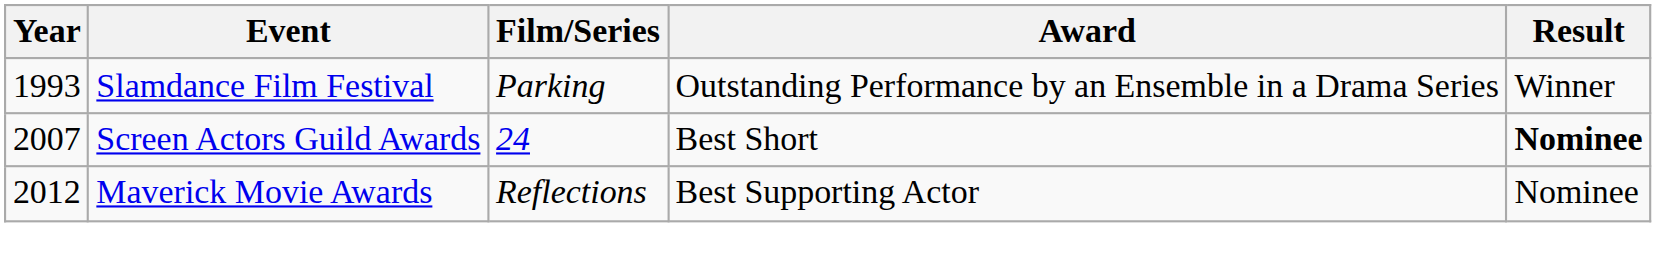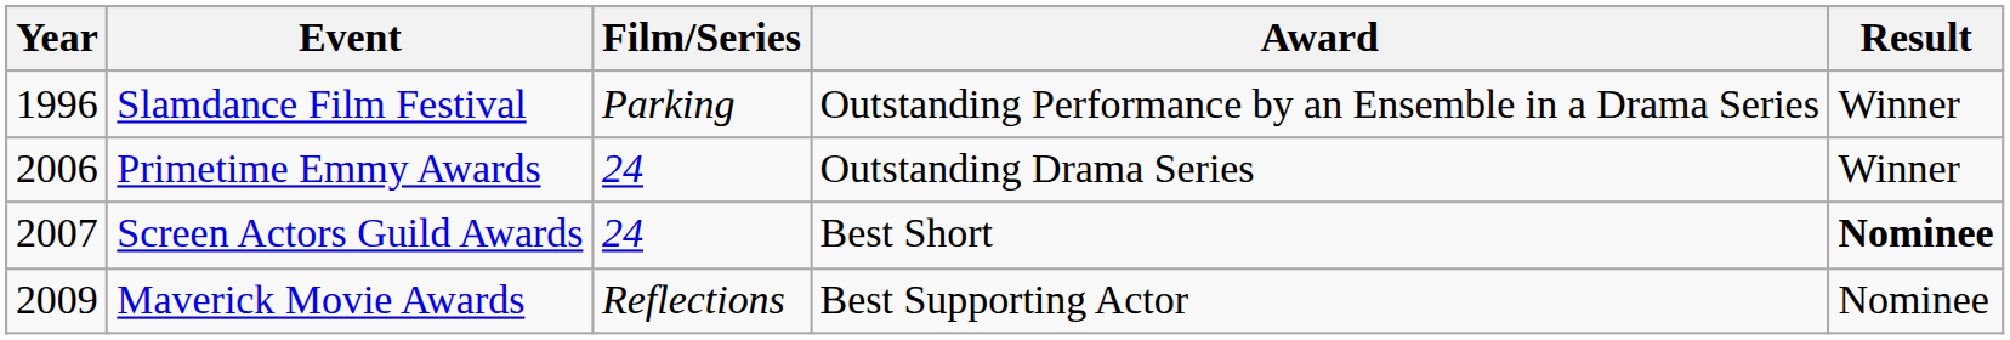 <table class="wikitable sortable">
 <tr>
 <th>Year</th>
 <th>Event</th>
 <th>Film/Series</th>
 <th>Award</th>
 <th>Result</th>
 </tr>
 <tr>
-<td>1993</td>
+<td>1996</td>
 <td><a href='#'>Slamdance Film Festival</a></td>
 <td><em>Parking</em></td>
 <td>Outstanding Performance by an Ensemble in a Drama Series</td>
+<td>Winner</td>
+</tr>
+<tr>
+<td>2006</td>
+<td><a href='#'>Primetime Emmy Awards</a></td>
+<td><a href='#'><em>24</em></a></td>
+<td>Outstanding Drama Series</td>
 <td>Winner</td>
 </tr>
 <tr>
 <td>2007</td>
 <td><a href='#'>Screen Actors Guild Awards</a></td>
 <td><a href='#'><em>24</em></a></td>
 <td>Best Short</td>
 <td><strong>Nominee</strong></td>
 </tr>
 <tr>
-<td>2012</td>
+<td>2009</td>
 <td><a href='#'>Maverick Movie Awards</a></td>
 <td><em>Reflections</em></td>
 <td>Best Supporting Actor</td>
 <td>Nominee</td>
 </tr>
 </table>
